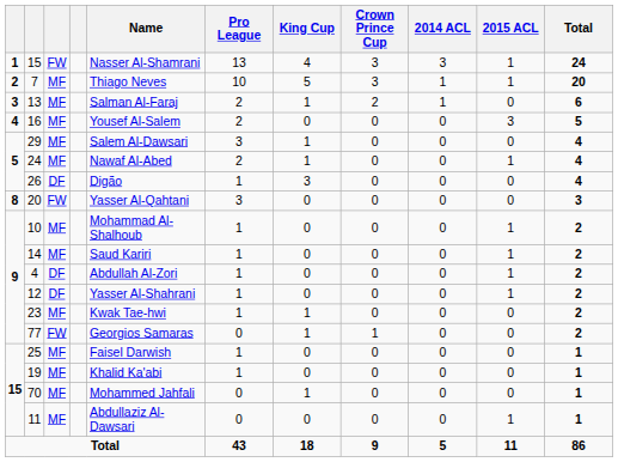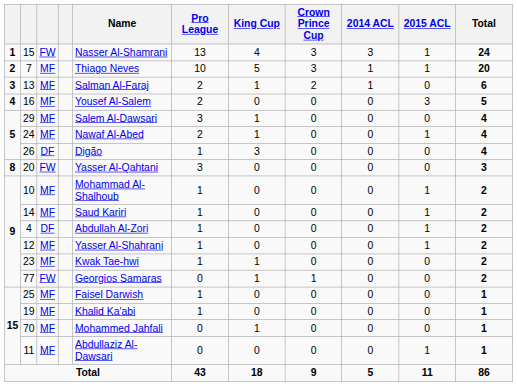 <table class="wikitable" style="text-align:center">
 <tr>
 <th width=15></th>
 <th width=15></th>
 <th width=15></th>
 <th width=15></th>
 <th width=145>Name</th>
 <th width=80><strong><a href='#'>Pro League</a></strong></th>
 <th width=80><strong><a href='#'>King Cup</a></strong></th>
 <th width=80><strong><a href='#'>Crown Prince Cup</a></strong></th>
 <th width=80><strong><a href='#'>2014 ACL</a></strong></th>
 <th width=80><strong><a href='#'>2015 ACL</a></strong></th>
 <th width=80><strong>Total</strong></th>
 </tr>
 <tr>
 <td><strong>1</strong></td>
 <td>15</td>
 <td><a href='#'>FW</a></td>
 <td></td>
 <td align=left><a href='#'>Nasser Al-Shamrani</a></td>
 <td>13</td>
 <td>4</td>
 <td>3</td>
 <td>3</td>
 <td>1</td>
 <td><strong>24</strong></td>
 </tr>
 <tr>
 <td><strong>2</strong></td>
 <td>7</td>
 <td><a href='#'>MF</a></td>
 <td></td>
 <td align=left><a href='#'>Thiago Neves</a></td>
 <td>10</td>
 <td>5</td>
 <td>3</td>
 <td>1</td>
 <td>1</td>
 <td><strong>20</strong></td>
 </tr>
 <tr>
 <td><strong>3</strong></td>
 <td>13</td>
 <td><a href='#'>MF</a></td>
 <td></td>
 <td align=left><a href='#'>Salman Al-Faraj</a></td>
 <td>2</td>
 <td>1</td>
 <td>2</td>
 <td>1</td>
 <td>0</td>
 <td><strong>6</strong></td>
 </tr>
 <tr>
 <td><strong>4</strong></td>
 <td>16</td>
 <td><a href='#'>MF</a></td>
 <td></td>
 <td align=left><a href='#'>Yousef Al-Salem</a></td>
 <td>2</td>
 <td>0</td>
 <td>0</td>
 <td>0</td>
 <td>3</td>
 <td><strong>5</strong></td>
 </tr>
 <tr>
 <td rowspan=3><strong>5</strong></td>
 <td>29</td>
 <td><a href='#'>MF</a></td>
 <td></td>
 <td align=left><a href='#'>Salem Al-Dawsari</a></td>
 <td>3</td>
 <td>1</td>
 <td>0</td>
 <td>0</td>
 <td>0</td>
 <td><strong>4</strong></td>
 </tr>
 <tr>
 <td>24</td>
 <td><a href='#'>MF</a></td>
 <td></td>
 <td align=left><a href='#'>Nawaf Al-Abed</a></td>
 <td>2</td>
 <td>1</td>
 <td>0</td>
 <td>0</td>
 <td>1</td>
 <td><strong>4</strong></td>
 </tr>
 <tr>
 <td>26</td>
 <td><a href='#'>DF</a></td>
 <td></td>
 <td align=left><a href='#'>Digão</a></td>
 <td>1</td>
 <td>3</td>
 <td>0</td>
 <td>0</td>
 <td>0</td>
 <td><strong>4</strong></td>
 </tr>
 <tr>
 <td><strong>8</strong></td>
 <td>20</td>
 <td><a href='#'>FW</a></td>
 <td></td>
 <td align=left><a href='#'>Yasser Al-Qahtani</a></td>
 <td>3</td>
 <td>0</td>
 <td>0</td>
 <td>0</td>
 <td>0</td>
 <td><strong>3</strong></td>
 </tr>
 <tr>
 <td rowspan=6><strong>9</strong></td>
 <td>10</td>
 <td><a href='#'>MF</a></td>
 <td></td>
 <td align=left><a href='#'>Mohammad Al-Shalhoub</a></td>
 <td>1</td>
 <td>0</td>
 <td>0</td>
 <td>0</td>
 <td>1</td>
 <td><strong>2</strong></td>
 </tr>
 <tr>
 <td>14</td>
 <td><a href='#'>MF</a></td>
 <td></td>
 <td align=left><a href='#'>Saud Kariri</a></td>
 <td>1</td>
 <td>0</td>
 <td>0</td>
 <td>0</td>
 <td>1</td>
 <td><strong>2</strong></td>
 </tr>
 <tr>
 <td>4</td>
 <td><a href='#'>DF</a></td>
 <td></td>
 <td align=left><a href='#'>Abdullah Al-Zori</a></td>
 <td>1</td>
 <td>0</td>
 <td>0</td>
 <td>0</td>
 <td>1</td>
 <td><strong>2</strong></td>
 </tr>
 <tr>
 <td>12</td>
-<td><a href='#'>DF</a></td>
+<td><a href='#'>MF</a></td>
 <td></td>
 <td align=left><a href='#'>Yasser Al-Shahrani</a></td>
 <td>1</td>
 <td>0</td>
 <td>0</td>
 <td>0</td>
 <td>1</td>
 <td><strong>2</strong></td>
 </tr>
 <tr>
 <td>23</td>
 <td><a href='#'>MF</a></td>
 <td></td>
 <td align=left><a href='#'>Kwak Tae-hwi</a></td>
 <td>1</td>
 <td>1</td>
 <td>0</td>
 <td>0</td>
 <td>0</td>
 <td><strong>2</strong></td>
 </tr>
 <tr>
 <td>77</td>
 <td><a href='#'>FW</a></td>
 <td></td>
 <td align=left><a href='#'>Georgios Samaras</a></td>
 <td>0</td>
 <td>1</td>
 <td>1</td>
 <td>0</td>
 <td>0</td>
 <td><strong>2</strong></td>
 </tr>
 <tr>
 <td rowspan=4><strong>15</strong></td>
 <td>25</td>
 <td><a href='#'>MF</a></td>
 <td></td>
 <td align=left><a href='#'>Faisel Darwish</a></td>
 <td>1</td>
 <td>0</td>
 <td>0</td>
 <td>0</td>
 <td>0</td>
 <td><strong>1</strong></td>
 </tr>
 <tr>
 <td>19</td>
 <td><a href='#'>MF</a></td>
 <td></td>
 <td align=left><a href='#'>Khalid Ka'abi</a></td>
 <td>1</td>
 <td>0</td>
 <td>0</td>
 <td>0</td>
 <td>0</td>
 <td><strong>1</strong></td>
 </tr>
 <tr>
 <td>70</td>
 <td><a href='#'>MF</a></td>
 <td></td>
 <td align=left><a href='#'>Mohammed Jahfali</a></td>
 <td>0</td>
 <td>1</td>
 <td>0</td>
 <td>0</td>
 <td>0</td>
 <td><strong>1</strong></td>
 </tr>
 <tr>
 <td>11</td>
 <td><a href='#'>MF</a></td>
 <td></td>
 <td align=left><a href='#'>Abdullaziz Al-Dawsari</a></td>
 <td>0</td>
 <td>0</td>
 <td>0</td>
 <td>0</td>
 <td>1</td>
 <td><strong>1</strong></td>
 </tr>
 <tr>
 <td colspan=5><strong>Total</strong></td>
 <td><strong>43</strong></td>
 <td><strong>18</strong></td>
 <td><strong>9</strong></td>
 <td><strong>5</strong></td>
 <td><strong>11</strong></td>
 <td><strong>86</strong></td>
 </tr>
 </table>
